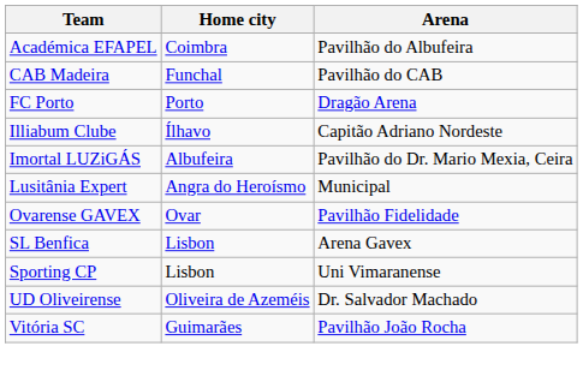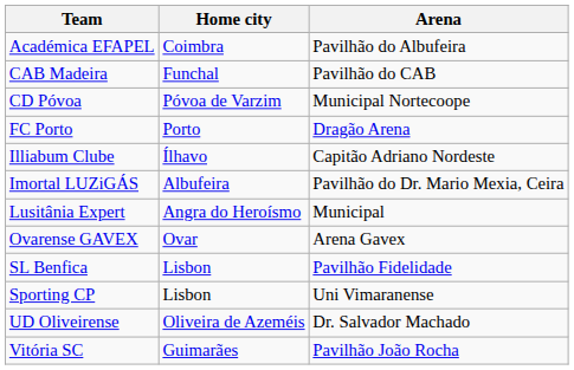 <table class="wikitable sortable">
 <tr>
 <th>Team</th>
 <th>Home city</th>
 <th>Arena</th>
 </tr>
 <tr>
 <td><a href='#'>Académica EFAPEL</a></td>
 <td><a href='#'>Coimbra</a></td>
 <td>Pavilhão do Albufeira</td>
 </tr>
 <tr>
 <td><a href='#'>CAB Madeira</a></td>
 <td><a href='#'>Funchal</a></td>
 <td>Pavilhão do CAB</td>
+</tr>
+<tr>
+<td><a href='#'>CD Póvoa</a></td>
+<td><a href='#'>Póvoa de Varzim</a></td>
+<td>Municipal Nortecoope</td>
 </tr>
 <tr>
 <td><a href='#'>FC Porto</a></td>
 <td><a href='#'>Porto</a></td>
 <td><a href='#'>Dragão Arena</a></td>
 </tr>
 <tr>
 <td><a href='#'>Illiabum Clube</a></td>
 <td><a href='#'>Ílhavo</a></td>
 <td>Capitão Adriano Nordeste</td>
 </tr>
 <tr>
 <td><a href='#'>Imortal LUZiGÁS</a></td>
 <td><a href='#'>Albufeira</a></td>
 <td>Pavilhão do Dr. Mario Mexia, Ceira</td>
 </tr>
 <tr>
 <td><a href='#'>Lusitânia Expert</a></td>
 <td><a href='#'>Angra do Heroísmo</a></td>
 <td>Municipal</td>
 </tr>
 <tr>
 <td><a href='#'>Ovarense GAVEX</a></td>
 <td><a href='#'>Ovar</a></td>
-<td><a href='#'>Pavilhão Fidelidade</a></td>
+<td>Arena Gavex</td>
 </tr>
 <tr>
 <td><a href='#'>SL Benfica</a></td>
 <td><a href='#'>Lisbon</a></td>
-<td>Arena Gavex</td>
+<td><a href='#'>Pavilhão Fidelidade</a></td>
 </tr>
 <tr>
 <td><a href='#'>Sporting CP</a></td>
 <td>Lisbon</td>
 <td>Uni Vimaranense</td>
 </tr>
 <tr>
 <td><a href='#'>UD Oliveirense</a></td>
 <td><a href='#'>Oliveira de Azeméis</a></td>
 <td>Dr. Salvador Machado</td>
 </tr>
 <tr>
 <td><a href='#'>Vitória SC</a></td>
 <td><a href='#'>Guimarães</a></td>
 <td><a href='#'>Pavilhão João Rocha</a></td>
 </tr>
 </table>
